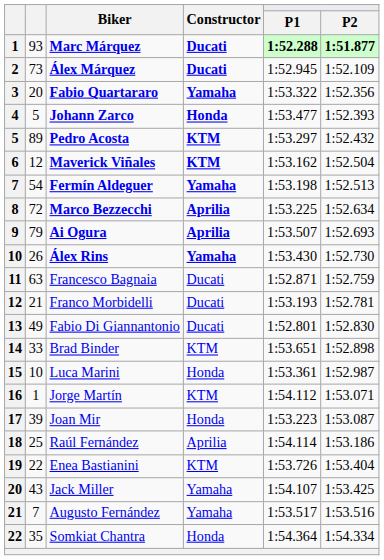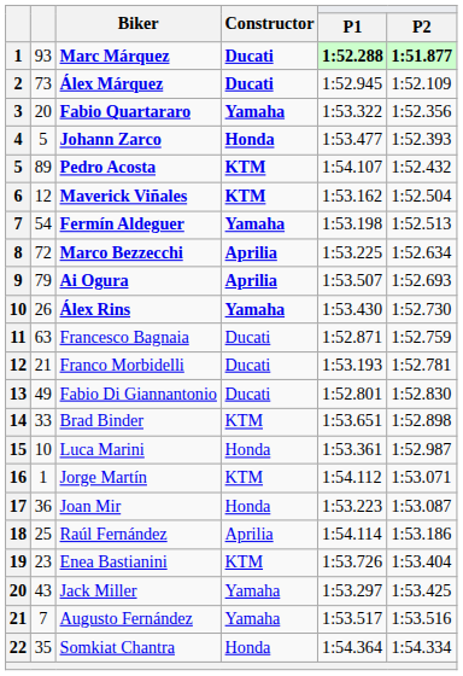 <table class="wikitable sortable" style="font-size: 85%;">
 <tr>
 <th rowspan="2"></th>
 <th rowspan="2"></th>
 <th rowspan="2">Biker</th>
 <th rowspan="2">Constructor</th>
 <th colspan="3" style="background:#eaecf0; text-align:center;"></th>
 </tr>
 <tr>
 <th scope="col">P1</th>
 <th scope="col">P2</th>
 </tr>
 <tr>
 <th scope="row">1</th>
 <td align="center">93</td>
 <td><strong> <a href='#'>Marc Márquez</a></strong></td>
 <td><strong><a href='#'>Ducati</a></strong></td>
 <td style="background:#ccffcc;"><strong>1:52.288</strong></td>
 <td style="background:#ccffcc;"><strong>1:51.877</strong></td>
 </tr>
 <tr>
 <th scope="row">2</th>
 <td align="center">73</td>
 <td><strong> <a href='#'>Álex Márquez</a></strong></td>
 <td><strong><a href='#'>Ducati</a></strong></td>
 <td>1:52.945</td>
 <td>1:52.109</td>
 </tr>
 <tr>
 <th scope="row">3</th>
 <td align="center">20</td>
 <td><strong> <a href='#'>Fabio Quartararo</a></strong></td>
 <td><strong><a href='#'>Yamaha</a></strong></td>
 <td>1:53.322</td>
 <td>1:52.356</td>
 </tr>
 <tr>
 <th scope="row">4</th>
 <td align="center">5</td>
 <td><strong> <a href='#'>Johann Zarco</a></strong></td>
 <td><strong><a href='#'>Honda</a></strong></td>
 <td>1:53.477</td>
 <td>1:52.393</td>
 </tr>
 <tr>
 <th scope="row">5</th>
 <td align="center">89</td>
 <td><strong> <a href='#'>Pedro Acosta</a></strong></td>
 <td><strong><a href='#'>KTM</a></strong></td>
-<td>1:53.297</td>
+<td>1:54.107</td>
 <td>1:52.432</td>
 </tr>
 <tr>
 <th scope="row">6</th>
 <td align="center">12</td>
 <td><strong> <a href='#'>Maverick Viñales</a></strong></td>
 <td><strong><a href='#'>KTM</a></strong></td>
 <td>1:53.162</td>
 <td>1:52.504</td>
 </tr>
 <tr>
 <th scope="row">7</th>
 <td align="center">54</td>
 <td><strong> <a href='#'>Fermín Aldeguer</a></strong></td>
 <td><strong><a href='#'>Yamaha</a></strong></td>
 <td>1:53.198</td>
 <td>1:52.513</td>
 </tr>
 <tr>
 <th scope="row">8</th>
 <td align="center">72</td>
 <td><strong> <a href='#'>Marco Bezzecchi</a></strong></td>
 <td><strong><a href='#'>Aprilia</a></strong></td>
 <td>1:53.225</td>
 <td>1:52.634</td>
 </tr>
 <tr>
 <th scope="row">9</th>
 <td align="center">79</td>
 <td><strong> <a href='#'>Ai Ogura</a></strong></td>
 <td><strong><a href='#'>Aprilia</a></strong></td>
 <td>1:53.507</td>
 <td>1:52.693</td>
 </tr>
 <tr>
 <th scope="row">10</th>
 <td align="center">26</td>
 <td><strong> <a href='#'>Álex Rins</a></strong></td>
 <td><strong><a href='#'>Yamaha</a></strong></td>
 <td>1:53.430</td>
 <td>1:52.730</td>
 </tr>
 <tr>
 <th scope="row">11</th>
 <td align="center">63</td>
 <td> <a href='#'>Francesco Bagnaia</a></td>
 <td><a href='#'>Ducati</a></td>
 <td>1:52.871</td>
 <td>1:52.759</td>
 </tr>
 <tr>
 <th scope="row">12</th>
 <td align="center">21</td>
 <td> <a href='#'>Franco Morbidelli</a></td>
 <td><a href='#'>Ducati</a></td>
 <td>1:53.193</td>
 <td>1:52.781</td>
 </tr>
 <tr>
 <th scope="row">13</th>
 <td align="center">49</td>
 <td> <a href='#'>Fabio Di Giannantonio</a></td>
 <td><a href='#'>Ducati</a></td>
 <td>1:52.801</td>
 <td>1:52.830</td>
 </tr>
 <tr>
 <th scope="row">14</th>
 <td align="center">33</td>
 <td> <a href='#'>Brad Binder</a></td>
 <td><a href='#'>KTM</a></td>
 <td>1:53.651</td>
 <td>1:52.898</td>
 </tr>
 <tr>
 <th scope="row">15</th>
 <td align="center">10</td>
 <td> <a href='#'>Luca Marini</a></td>
 <td><a href='#'>Honda</a></td>
 <td>1:53.361</td>
 <td>1:52.987</td>
 </tr>
 <tr>
 <th scope="row">16</th>
 <td align="center">1</td>
 <td> <a href='#'>Jorge Martín</a></td>
 <td><a href='#'>KTM</a></td>
 <td>1:54.112</td>
 <td>1:53.071</td>
 </tr>
 <tr>
 <th scope="row">17</th>
-<td align="center">39</td>
+<td align="center">36</td>
 <td> <a href='#'>Joan Mir</a></td>
 <td><a href='#'>Honda</a></td>
 <td>1:53.223</td>
 <td>1:53.087</td>
 </tr>
 <tr>
 <th scope="row">18</th>
 <td align="center">25</td>
 <td> <a href='#'>Raúl Fernández</a></td>
 <td><a href='#'>Aprilia</a></td>
 <td>1:54.114</td>
 <td>1:53.186</td>
 </tr>
 <tr>
 <th scope="row">19</th>
-<td align="center">22</td>
+<td align="center">23</td>
 <td> <a href='#'>Enea Bastianini</a></td>
 <td><a href='#'>KTM</a></td>
 <td>1:53.726</td>
 <td>1:53.404</td>
 </tr>
 <tr>
 <th scope="row">20</th>
 <td align="center">43</td>
 <td> <a href='#'>Jack Miller</a></td>
 <td><a href='#'>Yamaha</a></td>
-<td>1:54.107</td>
+<td>1:53.297</td>
 <td>1:53.425</td>
 </tr>
 <tr>
 <th scope="row">21</th>
 <td align="center">7</td>
 <td> <a href='#'>Augusto Fernández</a></td>
 <td><a href='#'>Yamaha</a></td>
 <td>1:53.517</td>
 <td>1:53.516</td>
 </tr>
 <tr>
 <th scope="row">22</th>
 <td align="center">35</td>
 <td> <a href='#'>Somkiat Chantra</a></td>
 <td><a href='#'>Honda</a></td>
 <td>1:54.364</td>
 <td>1:54.334</td>
 </tr>
 <tr>
 <th colspan="7"></th>
 </tr>
 </table>
